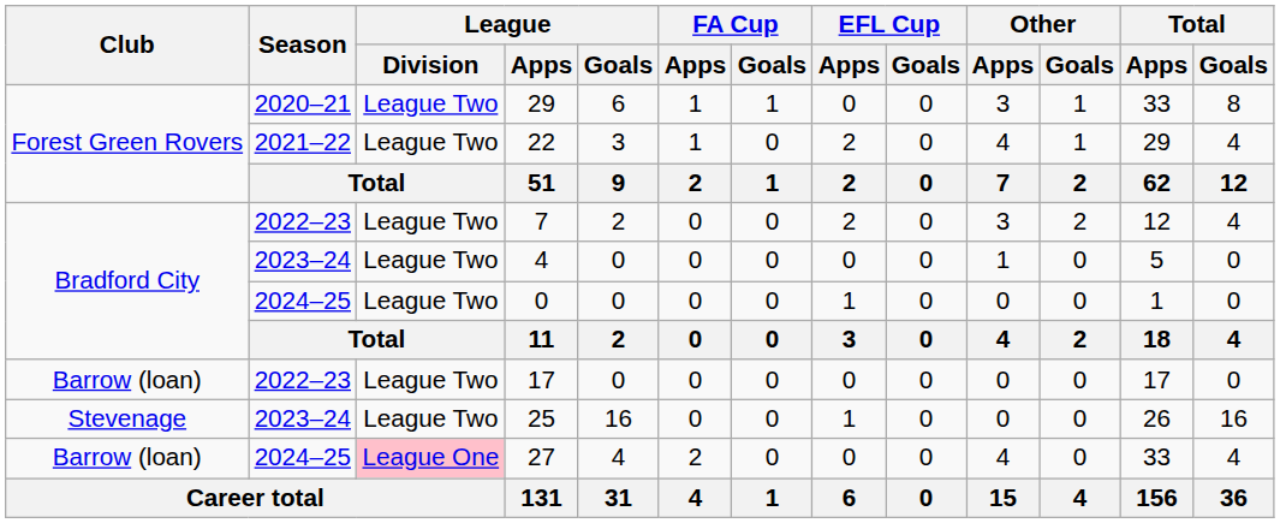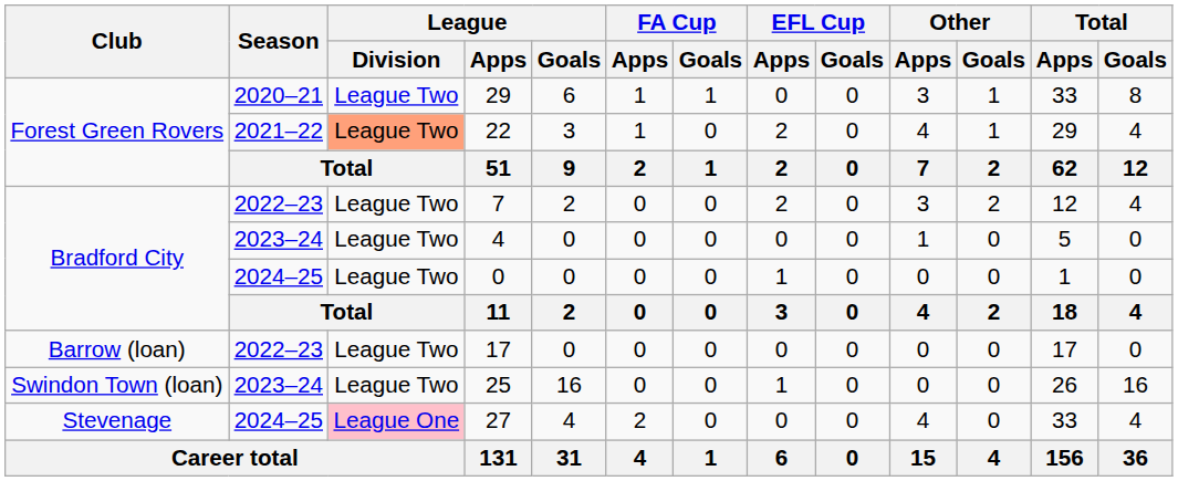 <table class="wikitable" style="text-align: center">
 <tr>
 <th rowspan="2">Club</th>
 <th rowspan="2">Season</th>
 <th colspan="3">League</th>
 <th colspan="2"><a href='#'>FA Cup</a></th>
 <th colspan="2"><a href='#'>EFL Cup</a></th>
 <th colspan="2">Other</th>
 <th colspan="2">Total</th>
 </tr>
 <tr>
 <th>Division</th>
 <th>Apps</th>
 <th>Goals</th>
 <th>Apps</th>
 <th>Goals</th>
 <th>Apps</th>
 <th>Goals</th>
 <th>Apps</th>
 <th>Goals</th>
 <th>Apps</th>
 <th>Goals</th>
 </tr>
 <tr>
 <td rowspan=3><a href='#'>Forest Green Rovers</a></td>
 <td><a href='#'>2020–21</a></td>
 <td><a href='#'>League Two</a></td>
 <td>29</td>
 <td>6</td>
 <td>1</td>
 <td>1</td>
 <td>0</td>
 <td>0</td>
 <td>3</td>
 <td>1</td>
 <td>33</td>
 <td>8</td>
 </tr>
 <tr>
 <td><a href='#'>2021–22</a></td>
-<td>League Two</td>
+<td style="background: lightsalmon;">League Two</td>
 <td>22</td>
 <td>3</td>
 <td>1</td>
 <td>0</td>
 <td>2</td>
 <td>0</td>
 <td>4</td>
 <td>1</td>
 <td>29</td>
 <td>4</td>
 </tr>
 <tr>
 <th colspan="2">Total</th>
 <th>51</th>
 <th>9</th>
 <th>2</th>
 <th>1</th>
 <th>2</th>
 <th>0</th>
 <th>7</th>
 <th>2</th>
 <th>62</th>
 <th>12</th>
 </tr>
 <tr>
 <td rowspan=4><a href='#'>Bradford City</a></td>
 <td><a href='#'>2022–23</a></td>
 <td>League Two</td>
 <td>7</td>
 <td>2</td>
 <td>0</td>
 <td>0</td>
 <td>2</td>
 <td>0</td>
 <td>3</td>
 <td>2</td>
 <td>12</td>
 <td>4</td>
 </tr>
 <tr>
 <td><a href='#'>2023–24</a></td>
 <td>League Two</td>
 <td>4</td>
 <td>0</td>
 <td>0</td>
 <td>0</td>
 <td>0</td>
 <td>0</td>
 <td>1</td>
 <td>0</td>
 <td>5</td>
 <td>0</td>
 </tr>
 <tr>
 <td><a href='#'>2024–25</a></td>
 <td>League Two</td>
 <td>0</td>
 <td>0</td>
 <td>0</td>
 <td>0</td>
 <td>1</td>
 <td>0</td>
 <td>0</td>
 <td>0</td>
 <td>1</td>
 <td>0</td>
 </tr>
 <tr>
 <th colspan="2">Total</th>
 <th>11</th>
 <th>2</th>
 <th>0</th>
 <th>0</th>
 <th>3</th>
 <th>0</th>
 <th>4</th>
 <th>2</th>
 <th>18</th>
 <th>4</th>
 </tr>
 <tr>
 <td><a href='#'>Barrow</a> (loan)</td>
 <td><a href='#'>2022–23</a></td>
 <td>League Two</td>
 <td>17</td>
 <td>0</td>
 <td>0</td>
 <td>0</td>
 <td>0</td>
 <td>0</td>
 <td>0</td>
 <td>0</td>
 <td>17</td>
 <td>0</td>
 </tr>
 <tr>
-<td><a href='#'>Stevenage</a></td>
+<td><a href='#'>Swindon Town</a> (loan)</td>
 <td><a href='#'>2023–24</a></td>
 <td>League Two</td>
 <td>25</td>
 <td>16</td>
 <td>0</td>
 <td>0</td>
 <td>1</td>
 <td>0</td>
 <td>0</td>
 <td>0</td>
 <td>26</td>
 <td>16</td>
 </tr>
 <tr>
-<td><a href='#'>Barrow</a> (loan)</td>
+<td><a href='#'>Stevenage</a></td>
 <td><a href='#'>2024–25</a></td>
 <td style="background: pink;"><a href='#'>League One</a></td>
 <td>27</td>
 <td>4</td>
 <td>2</td>
 <td>0</td>
 <td>0</td>
 <td>0</td>
 <td>4</td>
 <td>0</td>
 <td>33</td>
 <td>4</td>
 </tr>
 <tr>
 <th colspan="3">Career total</th>
 <th>131</th>
 <th>31</th>
 <th>4</th>
 <th>1</th>
 <th>6</th>
 <th>0</th>
 <th>15</th>
 <th>4</th>
 <th>156</th>
 <th>36</th>
 </tr>
 </table>
